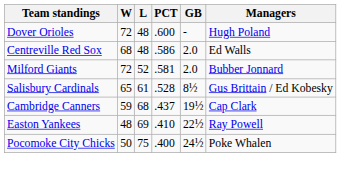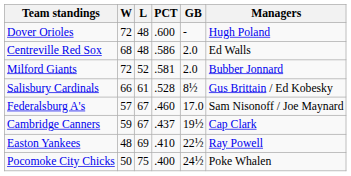 <table class="wikitable">
 <tr>
 <th>Team standings</th>
 <th>W</th>
 <th>L</th>
 <th>PCT</th>
 <th>GB</th>
 <th>Managers</th>
 </tr>
 <tr>
 <td><a href='#'>Dover Orioles</a></td>
 <td>72</td>
 <td>48</td>
 <td>.600</td>
 <td>-</td>
 <td><a href='#'>Hugh Poland</a></td>
 </tr>
 <tr>
 <td><a href='#'>Centreville Red Sox</a></td>
 <td>68</td>
 <td>48</td>
 <td>.586</td>
 <td>2.0</td>
 <td>Ed Walls</td>
 </tr>
 <tr>
 <td><a href='#'>Milford Giants</a></td>
 <td>72</td>
 <td>52</td>
 <td>.581</td>
 <td>2.0</td>
 <td><a href='#'>Bubber Jonnard</a></td>
 </tr>
 <tr>
 <td><a href='#'>Salisbury Cardinals</a></td>
-<td>65</td>
+<td>66</td>
 <td>61</td>
 <td>.528</td>
 <td>8½</td>
 <td><a href='#'>Gus Brittain</a> / Ed Kobesky</td>
 </tr>
 <tr>
+<td><a href='#'>Federalsburg A's</a></td>
+<td>57</td>
+<td>67</td>
+<td>.460</td>
+<td>17.0</td>
+<td>Sam Nisonoff / Joe Maynard</td>
+</tr>
+<tr>
 <td><a href='#'>Cambridge Canners</a></td>
 <td>59</td>
-<td>68</td>
+<td>67</td>
 <td>.437</td>
 <td>19½</td>
 <td><a href='#'>Cap Clark</a></td>
 </tr>
 <tr>
 <td><a href='#'>Easton Yankees</a></td>
 <td>48</td>
 <td>69</td>
 <td>.410</td>
 <td>22½</td>
 <td><a href='#'>Ray Powell</a></td>
 </tr>
 <tr>
 <td><a href='#'>Pocomoke City Chicks</a></td>
 <td>50</td>
 <td>75</td>
 <td>.400</td>
 <td>24½</td>
 <td>Poke Whalen</td>
 </tr>
 </table>
